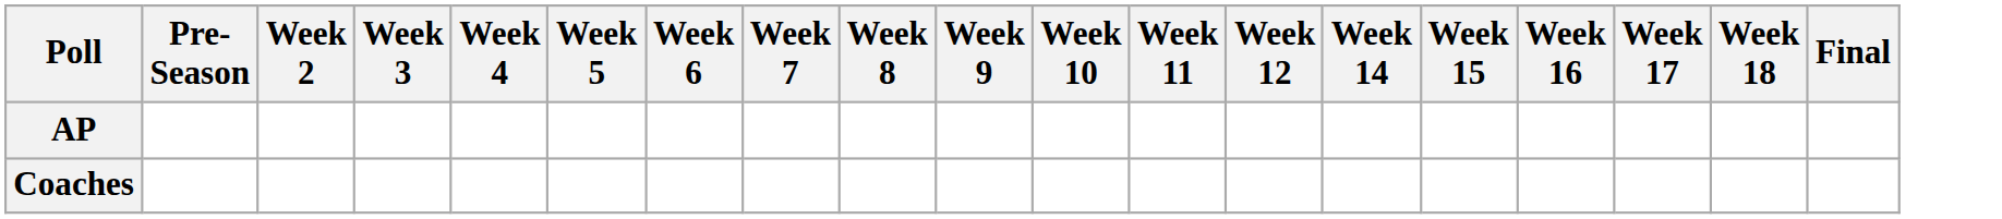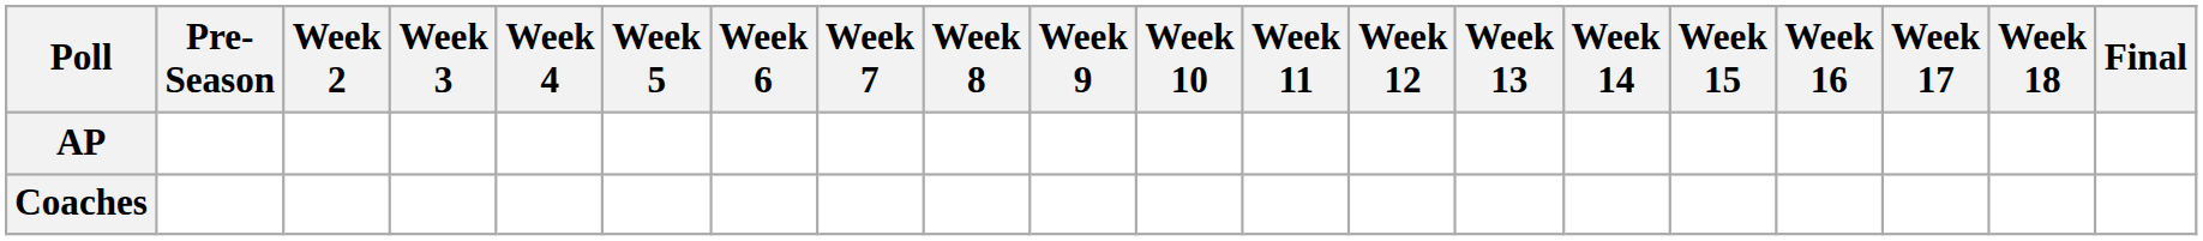 <table class="wikitable" style="white-space:nowrap;font-size:90%">
 <tr>
 <th>Poll</th>
 <th>Pre-<br>Season</th>
 <th>Week<br>2</th>
 <th>Week<br>3</th>
 <th>Week<br>4</th>
 <th>Week<br>5</th>
 <th>Week<br>6</th>
 <th>Week<br>7</th>
 <th>Week<br>8</th>
 <th>Week<br>9</th>
 <th>Week<br>10</th>
 <th>Week<br>11</th>
 <th>Week<br>12</th>
+<th>Week<br>13</th>
 <th>Week<br>14</th>
 <th>Week<br>15</th>
 <th>Week<br>16</th>
 <th>Week<br>17</th>
 <th>Week<br>18</th>
 <th>Final</th>
 </tr>
 <tr style="text-align:center;">
 <th>AP</th>
+<td style="background:#FFF;"></td>
 <td style="background:#FFF;"></td>
 <td style="background:#FFF;"></td>
 <td style="background:#FFF;"></td>
 <td style="background:#FFF;"></td>
 <td style="background:#FFF;"></td>
 <td style="background:#FFF;"></td>
 <td style="background:#FFF;"></td>
 <td style="background:#FFF;"></td>
 <td style="background:#FFF;"></td>
 <td style="background:#FFF;"></td>
 <td style="background:#FFF;"></td>
 <td style="background:#FFF;"></td>
 <td style="background:#FFF;"></td>
 <td style="background:#FFF;"></td>
 <td style="background:#FFF;"></td>
 <td style="background:#FFF;"></td>
 <td style="background:#FFF;"></td>
 <td style="background:#FFF;"></td>
 </tr>
 <tr style="text-align:center;">
 <th>Coaches</th>
 <td style="background:#FFF;"></td>
 <td style="background:#FFF;"></td>
 <td style="background:#FFF;"></td>
 <td style="background:#FFF;"></td>
 <td style="background:#FFF;"></td>
 <td style="background:#FFF;"></td>
 <td style="background:#FFF;"></td>
 <td style="background:#FFF;"></td>
 <td style="background:#FFF;"></td>
 <td style="background:#FFF;"></td>
 <td style="background:#FFF;"></td>
 <td style="background:#FFF;"></td>
 <td style="background:#FFF;"></td>
 <td style="background:#FFF;"></td>
 <td style="background:#FFF;"></td>
 <td style="background:#FFF;"></td>
 <td style="background:#FFF;"></td>
 <td style="background:#FFF;"></td>
+<td style="background:#FFF;"></td>
 </tr>
 </table>
